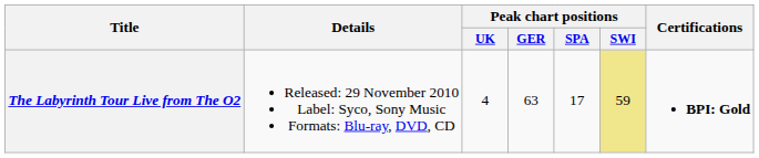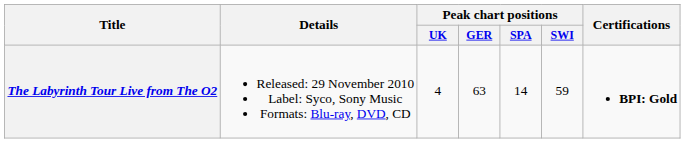 <table class="wikitable plainrowheaders" style="text-align:center;">
 <tr>
 <th scope="col" rowspan="2">Title</th>
 <th scope="col" rowspan="2">Details</th>
 <th scope="col" colspan="4">Peak chart positions</th>
 <th scope="col" rowspan="2">Certifications</th>
 </tr>
 <tr>
 <th scope="col" style="width:3em;font-size:90%;"><a href='#'>UK</a><br></th>
 <th scope="col" style="width:3em;font-size:90%;"><a href='#'>GER</a><br></th>
 <th scope="col" style="width:3em;font-size:90%;"><a href='#'>SPA</a><br></th>
 <th scope="col" style="width:3em;font-size:90%;"><a href='#'>SWI</a><br></th>
 </tr>
 <tr>
 <th scope="row"><em><a href='#'>The Labyrinth Tour Live from The O2</a></em></th>
 <td><br><ul><li>Released: 29 November 2010</li><li>Label: Syco, Sony Music</li><li>Formats: <a href='#'>Blu-ray</a>, <a href='#'>DVD</a>, CD</li></ul></td>
 <td>4</td>
 <td>63</td>
-<td>17</td>
-<td style="background: khaki;">59</td>
+<td>14</td>
+<td>59</td>
 <td><strong><br><ul><li>BPI: Gold</li></ul></strong></td>
 </tr>
 </table>
